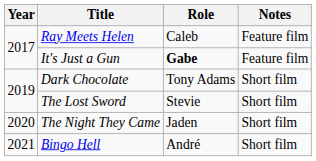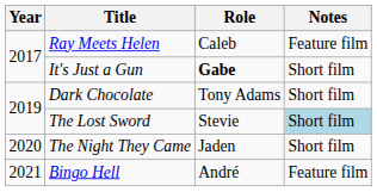 <table class="wikitable">
 <tr style="background:#ccc; text-align:center;">
 <th>Year</th>
 <th>Title</th>
 <th>Role</th>
 <th>Notes</th>
 </tr>
 <tr>
 <td rowspan="2">2017</td>
 <td><em><a href='#'>Ray Meets Helen</a></em></td>
 <td>Caleb</td>
 <td>Feature film</td>
 </tr>
 <tr>
 <td><em>It's Just a Gun</em></td>
 <td><strong>Gabe</strong></td>
-<td>Feature film</td>
+<td>Short film</td>
 </tr>
 <tr>
 <td rowspan="2">2019</td>
 <td><em>Dark Chocolate</em></td>
 <td>Tony Adams</td>
 <td>Short film</td>
 </tr>
 <tr>
 <td><em>The Lost Sword</em></td>
 <td>Stevie</td>
-<td>Short film</td>
+<td style="background: lightblue;">Short film</td>
 </tr>
 <tr>
 <td>2020</td>
 <td><em>The Night They Came</em></td>
 <td>Jaden</td>
 <td>Short film</td>
 </tr>
 <tr>
 <td>2021</td>
 <td><em><a href='#'>Bingo Hell</a></em></td>
 <td>André</td>
-<td>Short film</td>
+<td>Feature film</td>
 </tr>
 </table>
